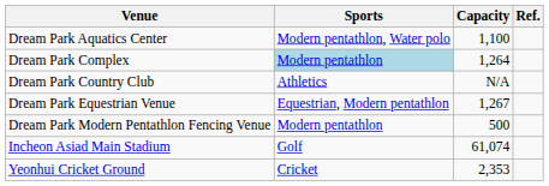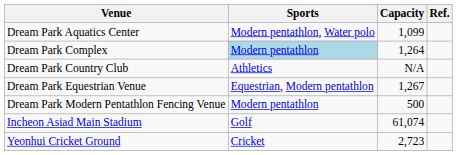 <table class=wikitable>
 <tr>
 <th>Venue</th>
 <th>Sports</th>
 <th>Capacity</th>
 <th>Ref.</th>
 </tr>
 <tr>
 <td>Dream Park Aquatics Center</td>
 <td><a href='#'>Modern pentathlon</a>, <a href='#'>Water polo</a></td>
-<td align=right>1,100</td>
+<td align=right>1,099</td>
 <td></td>
 </tr>
 <tr>
 <td>Dream Park Complex</td>
 <td style="background: lightblue;"><a href='#'>Modern pentathlon</a></td>
 <td align=right>1,264</td>
 <td></td>
 </tr>
 <tr>
 <td>Dream Park Country Club</td>
 <td><a href='#'>Athletics</a></td>
 <td align=right>N/A</td>
 <td></td>
 </tr>
 <tr>
 <td>Dream Park Equestrian Venue</td>
 <td><a href='#'>Equestrian</a>, <a href='#'>Modern pentathlon</a></td>
 <td align=right>1,267</td>
 <td></td>
 </tr>
 <tr>
 <td>Dream Park Modern Pentathlon Fencing Venue</td>
 <td><a href='#'>Modern pentathlon</a></td>
 <td align=right>500</td>
 <td></td>
 </tr>
 <tr>
 <td><a href='#'>Incheon Asiad Main Stadium</a></td>
 <td><a href='#'>Golf</a></td>
 <td align=right>61,074</td>
 <td></td>
 </tr>
 <tr>
 <td><a href='#'>Yeonhui Cricket Ground</a></td>
 <td><a href='#'>Cricket</a></td>
-<td align=right>2,353</td>
+<td align=right>2,723</td>
 <td></td>
 </tr>
 </table>
